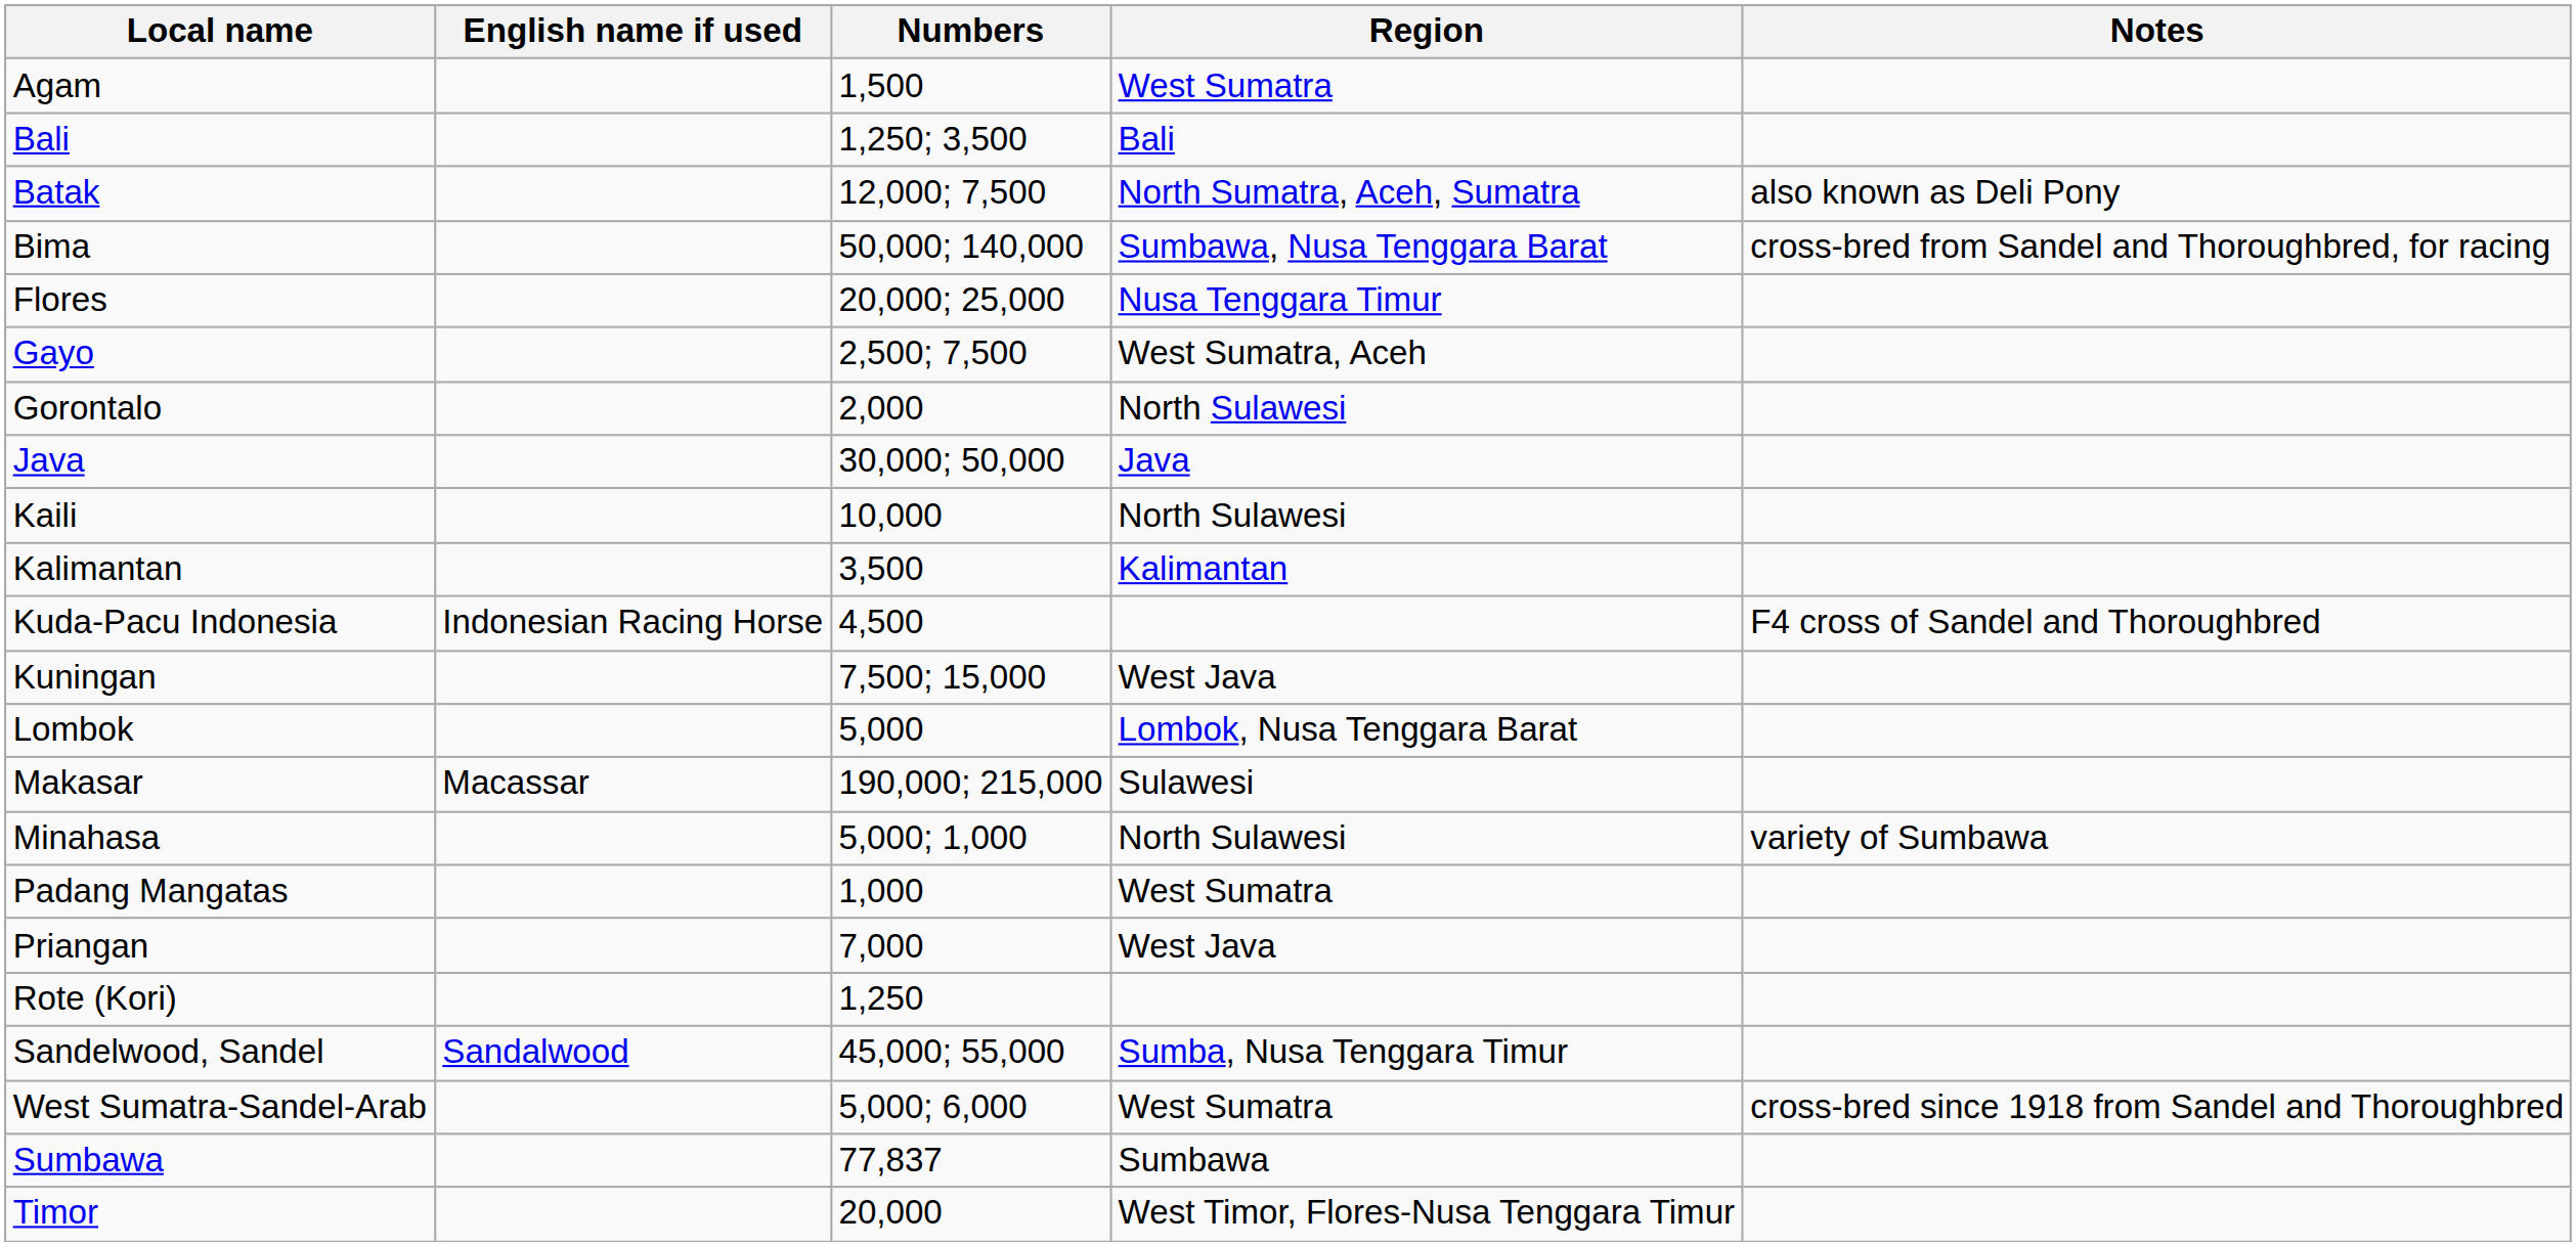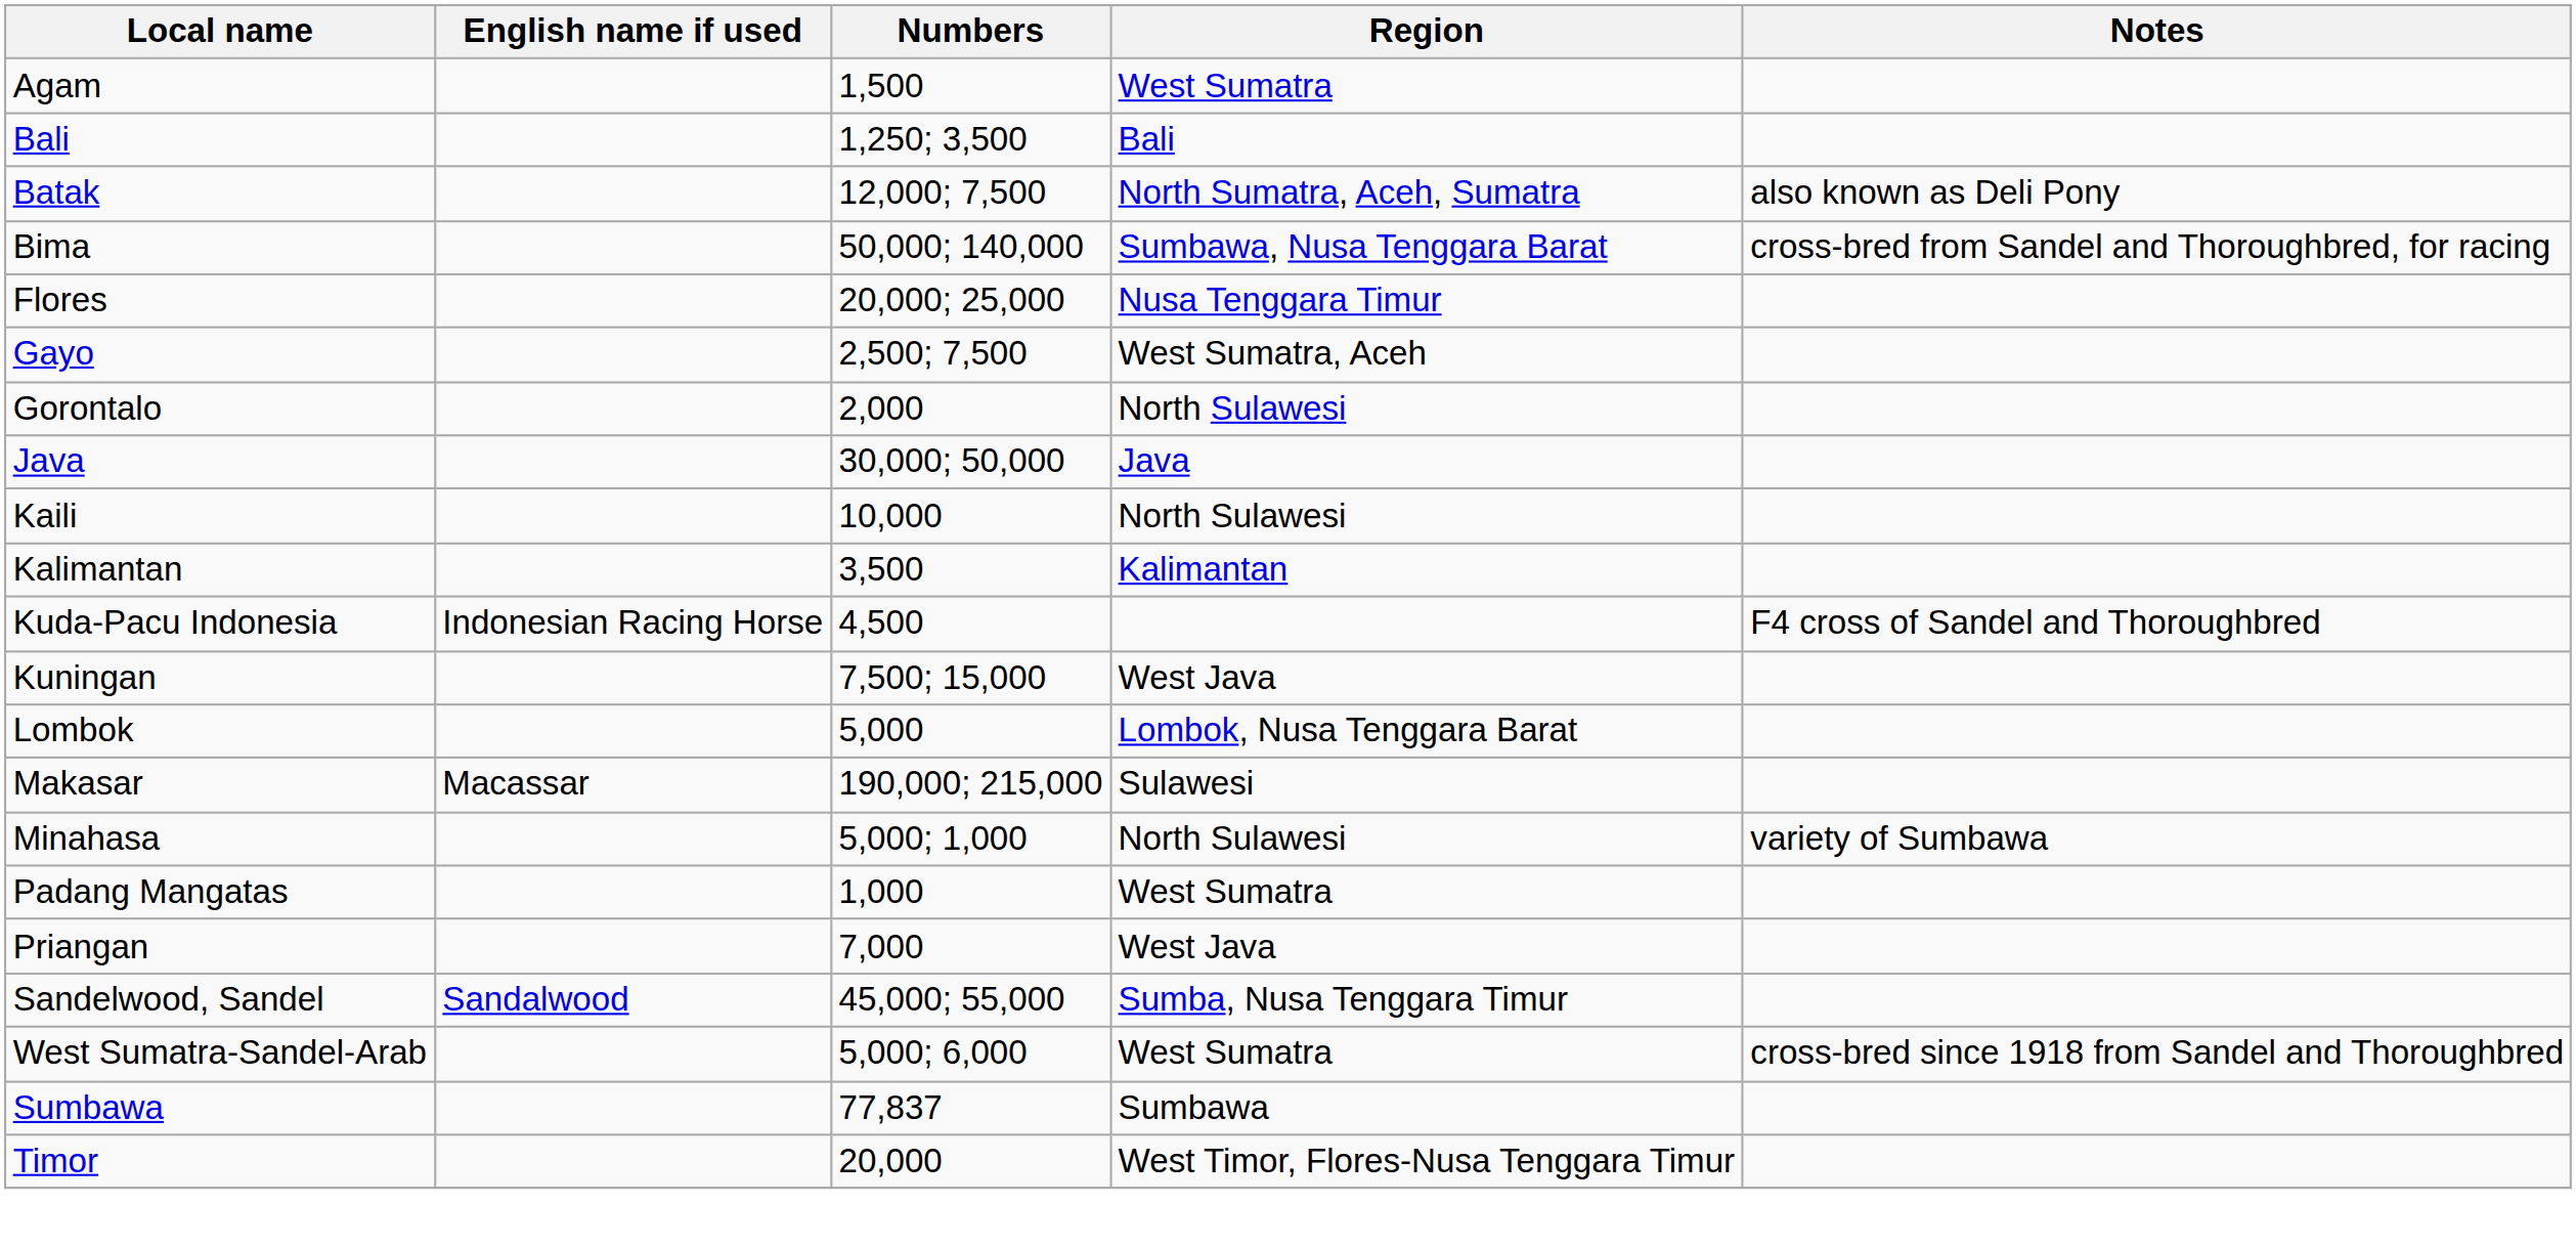 <table class="wikitable">
 <tr>
 <th>Local name</th>
 <th>English name if used</th>
 <th>Numbers</th>
 <th>Region</th>
 <th>Notes</th>
 </tr>
 <tr>
 <td>Agam</td>
 <td></td>
 <td>1,500</td>
 <td><a href='#'>West Sumatra</a></td>
 <td></td>
 </tr>
 <tr>
 <td><a href='#'>Bali</a></td>
 <td></td>
 <td>1,250; 3,500</td>
 <td><a href='#'>Bali</a></td>
 <td></td>
 </tr>
 <tr>
 <td><a href='#'>Batak</a></td>
 <td></td>
 <td>12,000; 7,500</td>
 <td><a href='#'>North Sumatra</a>, <a href='#'>Aceh</a>, <a href='#'>Sumatra</a></td>
 <td>also known as Deli Pony</td>
 </tr>
 <tr>
 <td>Bima</td>
 <td></td>
 <td>50,000; 140,000</td>
 <td><a href='#'>Sumbawa</a>, <a href='#'>Nusa Tenggara Barat</a></td>
 <td>cross-bred from Sandel and Thoroughbred, for racing</td>
 </tr>
 <tr>
 <td>Flores</td>
 <td></td>
 <td>20,000; 25,000</td>
 <td><a href='#'>Nusa Tenggara Timur</a></td>
 <td></td>
 </tr>
 <tr>
 <td><a href='#'>Gayo</a></td>
 <td></td>
 <td>2,500; 7,500</td>
 <td>West Sumatra, Aceh</td>
 <td></td>
 </tr>
 <tr>
 <td>Gorontalo</td>
 <td></td>
 <td>2,000</td>
 <td>North <a href='#'>Sulawesi</a></td>
 <td></td>
 </tr>
 <tr>
 <td><a href='#'>Java</a></td>
 <td></td>
 <td>30,000; 50,000</td>
 <td><a href='#'>Java</a></td>
 <td></td>
 </tr>
 <tr>
 <td>Kaili</td>
 <td></td>
 <td>10,000</td>
 <td>North Sulawesi</td>
 <td></td>
 </tr>
 <tr>
 <td>Kalimantan</td>
 <td></td>
 <td>3,500</td>
 <td><a href='#'>Kalimantan</a></td>
 <td></td>
 </tr>
 <tr>
 <td>Kuda-Pacu Indonesia</td>
 <td>Indonesian Racing Horse</td>
 <td>4,500</td>
 <td></td>
 <td>F4 cross of Sandel and Thoroughbred</td>
 </tr>
 <tr>
 <td>Kuningan</td>
 <td></td>
 <td>7,500; 15,000</td>
 <td>West Java</td>
 <td></td>
 </tr>
 <tr>
 <td>Lombok</td>
 <td></td>
 <td>5,000</td>
 <td><a href='#'>Lombok</a>, Nusa Tenggara Barat</td>
 <td></td>
 </tr>
 <tr>
 <td>Makasar</td>
 <td>Macassar</td>
 <td>190,000; 215,000</td>
 <td>Sulawesi</td>
 <td></td>
 </tr>
 <tr>
 <td>Minahasa</td>
 <td></td>
 <td>5,000; 1,000</td>
 <td>North Sulawesi</td>
 <td>variety of Sumbawa</td>
 </tr>
 <tr>
 <td>Padang Mangatas</td>
 <td></td>
 <td>1,000</td>
 <td>West Sumatra</td>
 <td></td>
 </tr>
 <tr>
 <td>Priangan</td>
 <td></td>
 <td>7,000</td>
 <td>West Java</td>
 <td></td>
 </tr>
 <tr>
-<td>Rote (Kori)</td>
-<td></td>
-<td>1,250</td>
-<td></td>
-<td></td>
-</tr>
-<tr>
 <td>Sandelwood, Sandel</td>
 <td><a href='#'>Sandalwood</a></td>
 <td>45,000; 55,000</td>
 <td><a href='#'>Sumba</a>, Nusa Tenggara Timur</td>
 <td></td>
 </tr>
 <tr>
 <td>West Sumatra-Sandel-Arab</td>
 <td></td>
 <td>5,000; 6,000</td>
 <td>West Sumatra</td>
 <td>cross-bred since 1918 from Sandel and Thoroughbred</td>
 </tr>
 <tr>
 <td><a href='#'>Sumbawa</a></td>
 <td></td>
 <td>77,837</td>
 <td>Sumbawa</td>
 <td></td>
 </tr>
 <tr>
 <td><a href='#'>Timor</a></td>
 <td></td>
 <td>20,000</td>
 <td>West Timor, Flores-Nusa Tenggara Timur</td>
 <td></td>
 </tr>
 <tr>
 </tr>
 </table>
